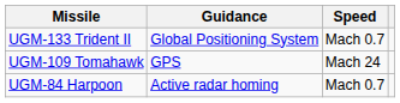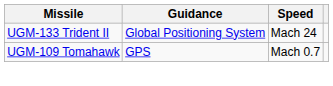 <table class="wikitable">
 <tr>
 <th>Missile</th>
 <th>Guidance</th>
 <th>Speed</th>
 <th></th>
 </tr>
 <tr>
 <td><a href='#'>UGM-133 Trident II</a></td>
 <td><a href='#'>Global Positioning System</a></td>
-<td>Mach 0.7</td>
+<td>Mach 24</td>
 <td></td>
 </tr>
 <tr>
 <td><a href='#'>UGM-109 Tomahawk</a></td>
 <td><a href='#'>GPS</a></td>
-<td>Mach 24</td>
-<td></td>
-</tr>
-<tr>
-<td><a href='#'>UGM-84 Harpoon</a></td>
-<td><a href='#'>Active radar homing</a></td>
 <td>Mach 0.7</td>
 <td></td>
 </tr>
 </table>
